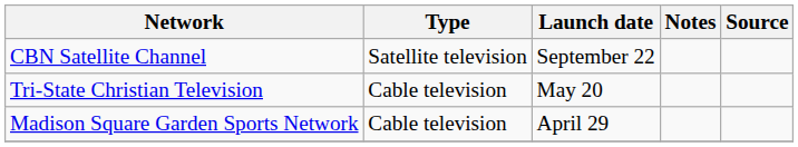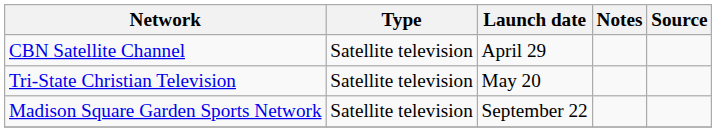 <table class="wikitable sortable">
 <tr>
 <th>Network</th>
 <th>Type</th>
 <th>Launch date</th>
 <th>Notes</th>
 <th>Source</th>
 </tr>
 <tr>
 <td><a href='#'>CBN Satellite Channel</a></td>
 <td>Satellite television</td>
-<td>September 22</td>
+<td>April 29</td>
 <td></td>
 <td></td>
 </tr>
 <tr>
 <td><a href='#'>Tri-State Christian Television</a></td>
-<td>Cable television</td>
+<td>Satellite television</td>
 <td>May 20</td>
 <td></td>
 <td></td>
 </tr>
 <tr>
 <td><a href='#'>Madison Square Garden Sports Network</a></td>
-<td>Cable television</td>
-<td>April 29</td>
+<td>Satellite television</td>
+<td>September 22</td>
 <td></td>
 <td></td>
 </tr>
 <tr>
 </tr>
 </table>
